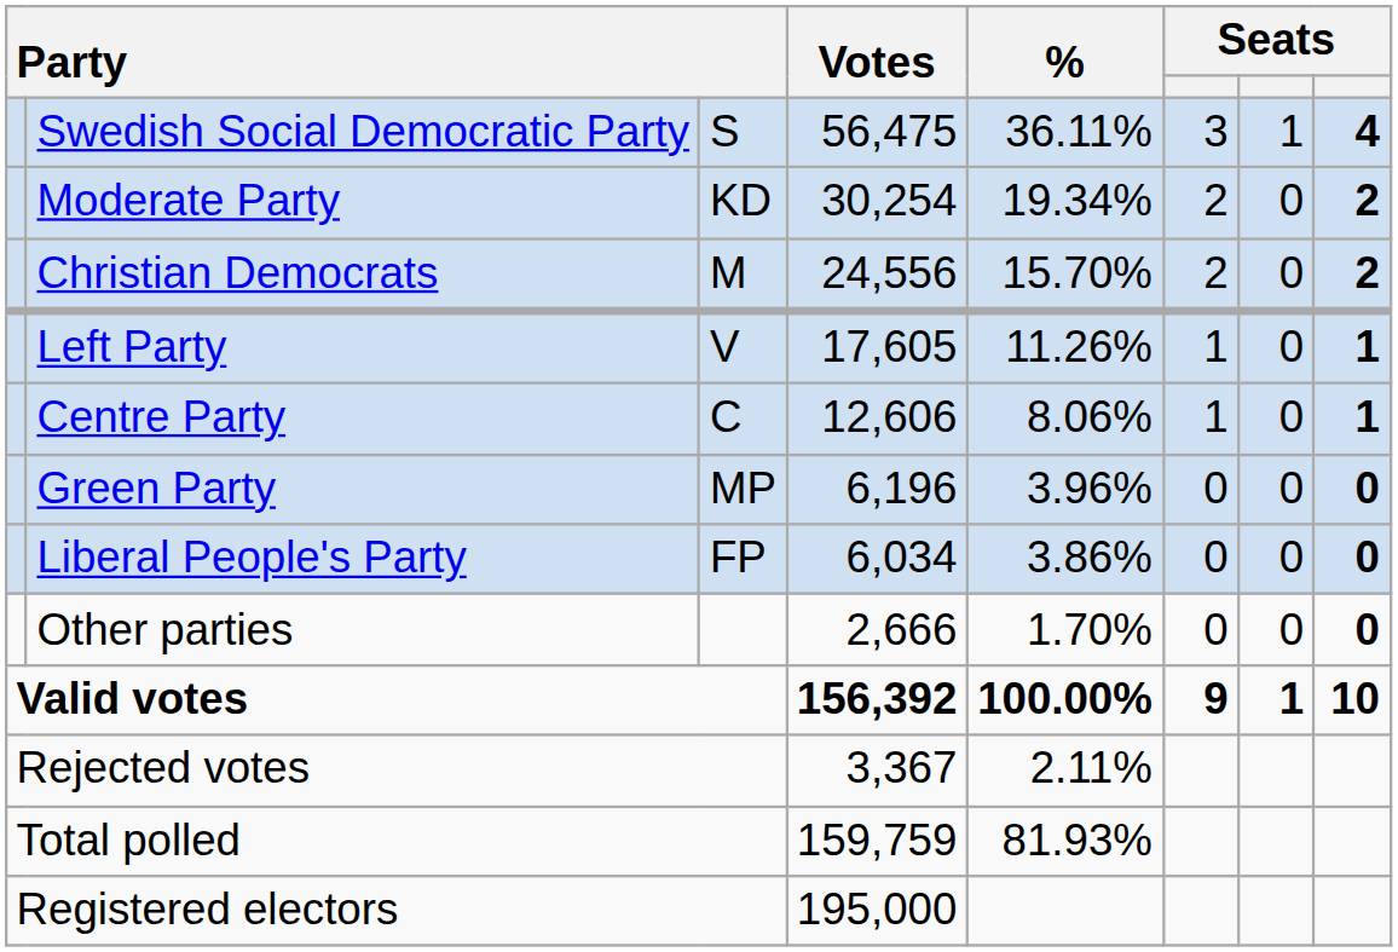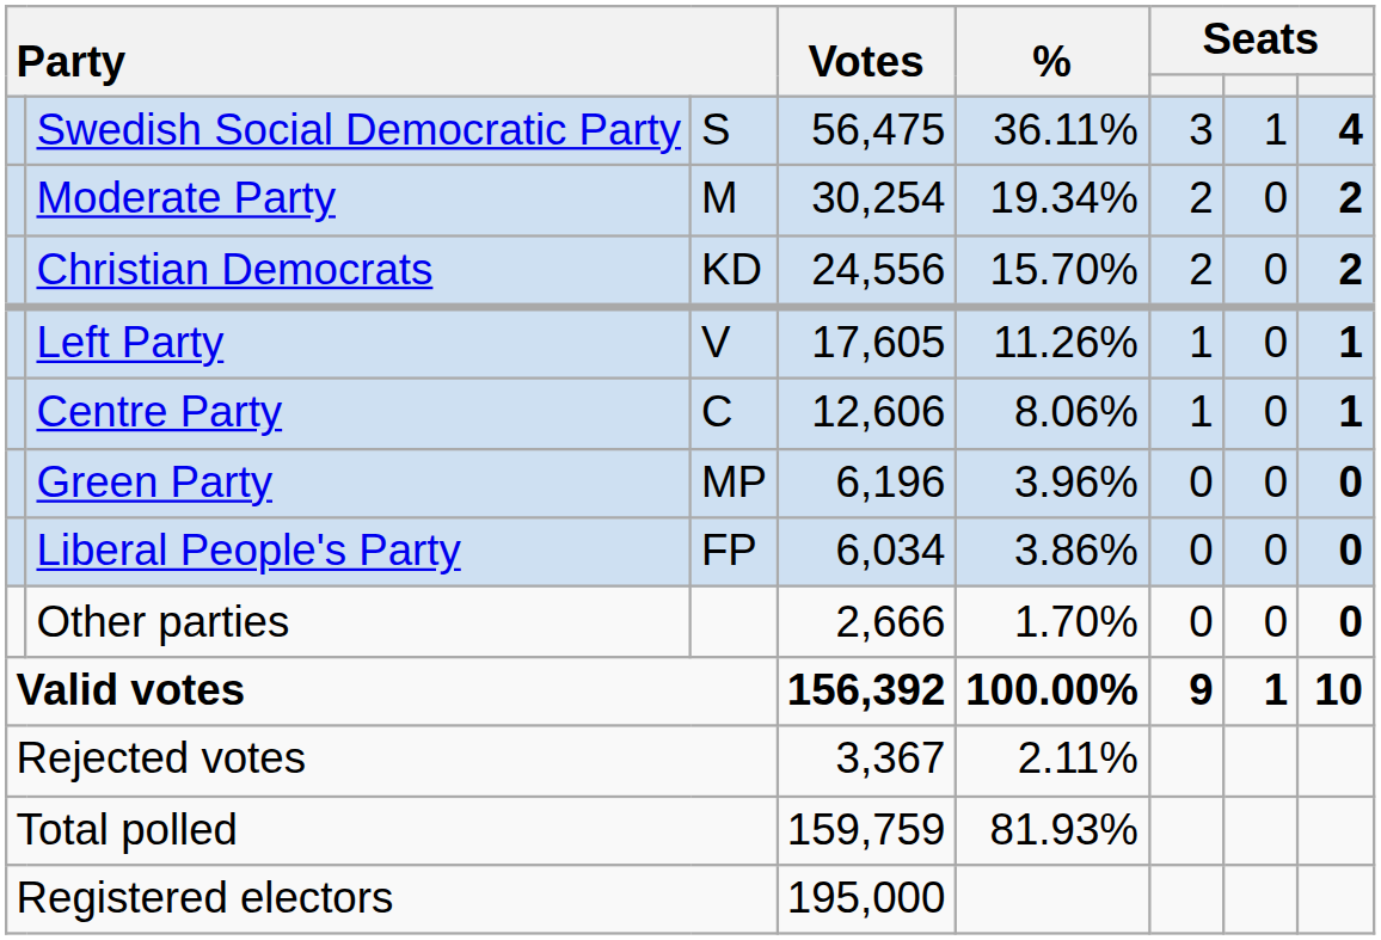 <table class="wikitable" border="1" style="text-align:right;">
 <tr>
 <th style="text-align:left;" valign=bottom rowspan=2 colspan=3>Party</th>
 <th align=center valign=bottom rowspan=2 width="50">Votes</th>
 <th align=center valign=bottom rowspan=2 width="50">%</th>
 <th colspan=3>Seats</th>
 </tr>
 <tr>
 <th align=center valign=bottom width="20"><small></small></th>
 <th align=center valign=bottom width="20"><small><a href='#'></a></small></th>
 <th align=center valign=bottom width="20"><small></small></th>
 </tr>
 <tr style="background:#CEE0F2;">
 <td></td>
 <td align=left style="white-space: nowrap;"><a href='#'>Swedish Social Democratic Party</a></td>
 <td align=left>S</td>
 <td>56,475</td>
 <td>36.11%</td>
 <td>3</td>
 <td>1</td>
 <td><strong>4</strong></td>
 </tr>
 <tr style="background:#CEE0F2;">
 <td></td>
 <td align=left><a href='#'>Moderate Party</a></td>
-<td align=left>KD</td>
+<td align=left>M</td>
 <td>30,254</td>
 <td>19.34%</td>
 <td>2</td>
 <td>0</td>
 <td><strong>2</strong></td>
 </tr>
 <tr style="background:#CEE0F2;">
 <td></td>
 <td align=left><a href='#'>Christian Democrats</a></td>
-<td align=left>M</td>
+<td align=left>KD</td>
 <td>24,556</td>
 <td>15.70%</td>
 <td>2</td>
 <td>0</td>
 <td><strong>2</strong></td>
 </tr>
 <tr style="background:#CEE0F2; border-top:3px solid darkgray;">
 <td></td>
 <td align=left><a href='#'>Left Party</a></td>
 <td align=left>V</td>
 <td>17,605</td>
 <td>11.26%</td>
 <td>1</td>
 <td>0</td>
 <td><strong>1</strong></td>
 </tr>
 <tr style="background:#CEE0F2;">
 <td></td>
 <td align=left><a href='#'>Centre Party</a></td>
 <td align=left>C</td>
 <td>12,606</td>
 <td>8.06%</td>
 <td>1</td>
 <td>0</td>
 <td><strong>1</strong></td>
 </tr>
 <tr style="background:#CEE0F2;">
 <td></td>
 <td align=left><a href='#'>Green Party</a></td>
 <td align=left>MP</td>
 <td>6,196</td>
 <td>3.96%</td>
 <td>0</td>
 <td>0</td>
 <td><strong>0</strong></td>
 </tr>
 <tr style="background:#CEE0F2;">
 <td></td>
 <td align=left><a href='#'>Liberal People's Party</a></td>
 <td align=left>FP</td>
 <td>6,034</td>
 <td>3.86%</td>
 <td>0</td>
 <td>0</td>
 <td><strong>0</strong></td>
 </tr>
 <tr>
 <td></td>
 <td align=left>Other parties</td>
 <td></td>
 <td>2,666</td>
 <td>1.70%</td>
 <td>0</td>
 <td>0</td>
 <td><strong>0</strong></td>
 </tr>
 <tr style="font-weight:bold">
 <td align=left colspan=3>Valid votes</td>
 <td>156,392</td>
 <td>100.00%</td>
 <td>9</td>
 <td>1</td>
 <td>10</td>
 </tr>
 <tr>
 <td align=left colspan=3>Rejected votes</td>
 <td>3,367</td>
 <td>2.11%</td>
 <td></td>
 <td></td>
 <td></td>
 </tr>
 <tr>
 <td align=left colspan=3>Total polled</td>
 <td>159,759</td>
 <td>81.93%</td>
 <td></td>
 <td></td>
 <td></td>
 </tr>
 <tr>
 <td align=left colspan=3>Registered electors</td>
 <td>195,000</td>
 <td></td>
 <td></td>
 <td></td>
 <td></td>
 </tr>
 </table>
